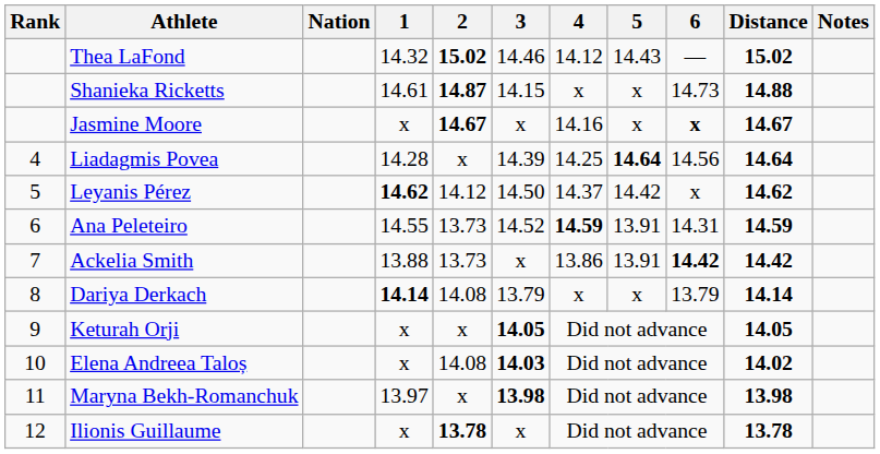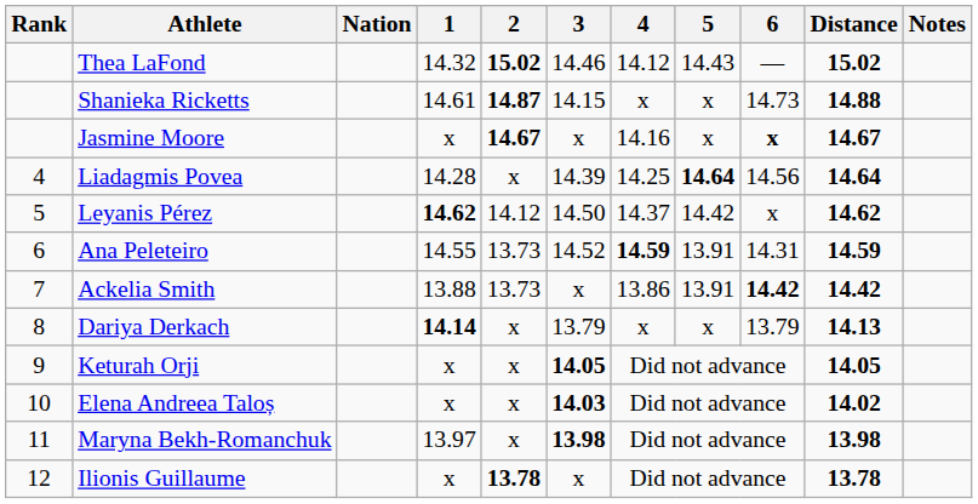 <table class="wikitable sortable" style="text-align:center">
 <tr>
 <th>Rank</th>
 <th>Athlete</th>
 <th>Nation</th>
 <th>1</th>
 <th>2</th>
 <th>3</th>
 <th>4</th>
 <th>5</th>
 <th>6</th>
 <th>Distance</th>
 <th>Notes</th>
 </tr>
 <tr>
 <td></td>
 <td align="left"><a href='#'>Thea LaFond</a></td>
 <td align="left"></td>
 <td>14.32</td>
 <td><strong>15.02</strong></td>
 <td>14.46</td>
 <td>14.12</td>
 <td>14.43</td>
 <td>—</td>
 <td><strong>15.02</strong></td>
 <td></td>
 </tr>
 <tr>
 <td></td>
 <td align="left"><a href='#'>Shanieka Ricketts</a></td>
 <td align="left"></td>
 <td>14.61</td>
 <td><strong>14.87</strong></td>
 <td>14.15</td>
 <td>x</td>
 <td>x</td>
 <td>14.73</td>
 <td><strong>14.88</strong></td>
 <td></td>
 </tr>
 <tr>
 <td></td>
 <td align="left"><a href='#'>Jasmine Moore</a></td>
 <td align="left"></td>
 <td>x</td>
 <td><strong>14.67</strong></td>
 <td>x</td>
 <td>14.16</td>
 <td>x</td>
 <td><strong>x</strong></td>
 <td><strong>14.67</strong></td>
 <td></td>
 </tr>
 <tr>
 <td>4</td>
 <td align="left"><a href='#'>Liadagmis Povea</a></td>
 <td align="left"></td>
 <td>14.28</td>
 <td>x</td>
 <td>14.39</td>
 <td>14.25</td>
 <td><strong>14.64</strong></td>
 <td>14.56</td>
 <td><strong>14.64</strong></td>
 <td></td>
 </tr>
 <tr>
 <td>5</td>
 <td align="left"><a href='#'>Leyanis Pérez</a></td>
 <td align="left"></td>
 <td><strong>14.62</strong></td>
 <td>14.12</td>
 <td>14.50</td>
 <td>14.37</td>
 <td>14.42</td>
 <td>x</td>
 <td><strong>14.62</strong></td>
 <td></td>
 </tr>
 <tr>
 <td>6</td>
 <td align="left"><a href='#'>Ana Peleteiro</a></td>
 <td align="left"></td>
 <td>14.55</td>
 <td>13.73</td>
 <td>14.52</td>
 <td><strong>14.59</strong></td>
 <td>13.91</td>
 <td>14.31</td>
 <td><strong>14.59</strong></td>
 <td></td>
 </tr>
 <tr>
 <td>7</td>
 <td align="left"><a href='#'>Ackelia Smith</a></td>
 <td align="left"></td>
 <td>13.88</td>
 <td>13.73</td>
 <td>x</td>
 <td>13.86</td>
 <td>13.91</td>
 <td><strong>14.42</strong></td>
 <td><strong>14.42</strong></td>
 <td></td>
 </tr>
 <tr>
 <td>8</td>
 <td align="left"><a href='#'>Dariya Derkach</a></td>
 <td align="left"></td>
 <td><strong>14.14</strong></td>
-<td>14.08</td>
+<td>x</td>
 <td>13.79</td>
 <td>x</td>
 <td>x</td>
 <td>13.79</td>
-<td><strong>14.14</strong></td>
+<td><strong>14.13</strong></td>
 <td></td>
 </tr>
 <tr>
 <td>9</td>
 <td align="left"><a href='#'>Keturah Orji</a></td>
 <td align="left"></td>
 <td>x</td>
 <td>x</td>
 <td><strong>14.05</strong></td>
 <td colspan=3>Did not advance</td>
 <td><strong>14.05</strong></td>
 <td></td>
 </tr>
 <tr>
 <td>10</td>
 <td align="left"><a href='#'>Elena Andreea Taloș</a></td>
 <td align="left"></td>
 <td>x</td>
-<td>14.08</td>
+<td>x</td>
 <td><strong>14.03</strong></td>
 <td colspan=3>Did not advance</td>
 <td><strong>14.02</strong></td>
 <td></td>
 </tr>
 <tr>
 <td>11</td>
 <td align="left"><a href='#'>Maryna Bekh-Romanchuk</a></td>
 <td align="left"></td>
 <td>13.97</td>
 <td>x</td>
 <td><strong>13.98</strong></td>
 <td colspan=3>Did not advance</td>
 <td><strong>13.98</strong></td>
 <td></td>
 </tr>
 <tr>
 <td>12</td>
 <td align="left"><a href='#'>Ilionis Guillaume</a></td>
 <td align="left"></td>
 <td>x</td>
 <td><strong>13.78</strong></td>
 <td>x</td>
 <td colspan=3>Did not advance</td>
 <td><strong>13.78</strong></td>
 <td></td>
 </tr>
 </table>
